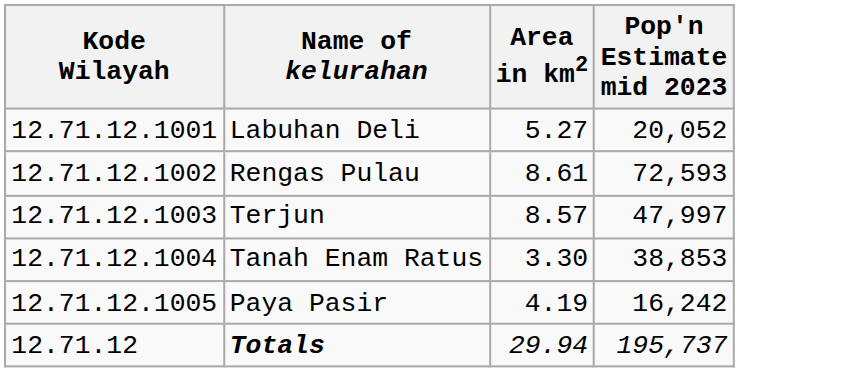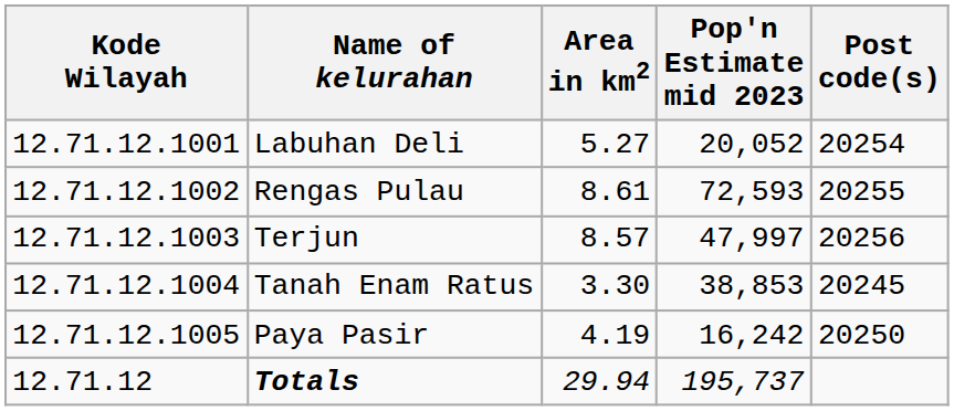 <table class="sortable wikitable">
 <tr>
 <th>Kode<br>Wilayah</th>
 <th>Name of <br><em>kelurahan</em></th>
 <th>Area <br>in km<sup>2</sup></th>
 <th>Pop'n<br>Estimate<br>mid 2023</th>
+<th>Post<br>code(s)</th>
 </tr>
 <tr>
 <td>12.71.12.1001</td>
 <td>Labuhan Deli</td>
 <td align="right">5.27</td>
 <td align="right">20,052</td>
+<td>20254</td>
 </tr>
 <tr>
 <td>12.71.12.1002</td>
 <td>Rengas Pulau</td>
 <td align="right">8.61</td>
 <td align="right">72,593</td>
+<td>20255</td>
 </tr>
 <tr>
 <td>12.71.12.1003</td>
 <td>Terjun</td>
 <td align="right">8.57</td>
 <td align="right">47,997</td>
+<td>20256</td>
 </tr>
 <tr>
 <td>12.71.12.1004</td>
 <td>Tanah Enam Ratus</td>
 <td align="right">3.30</td>
 <td align="right">38,853</td>
+<td>20245</td>
 </tr>
 <tr>
 <td>12.71.12.1005</td>
 <td>Paya Pasir</td>
 <td align="right">4.19</td>
 <td align="right">16,242</td>
+<td>20250</td>
 </tr>
 <tr>
 <td>12.71.12</td>
 <td><strong><em>Totals</em></strong></td>
 <td align="right"><em>29.94</em></td>
 <td align="right"><em>195,737</em></td>
+<td></td>
 </tr>
 </table>
